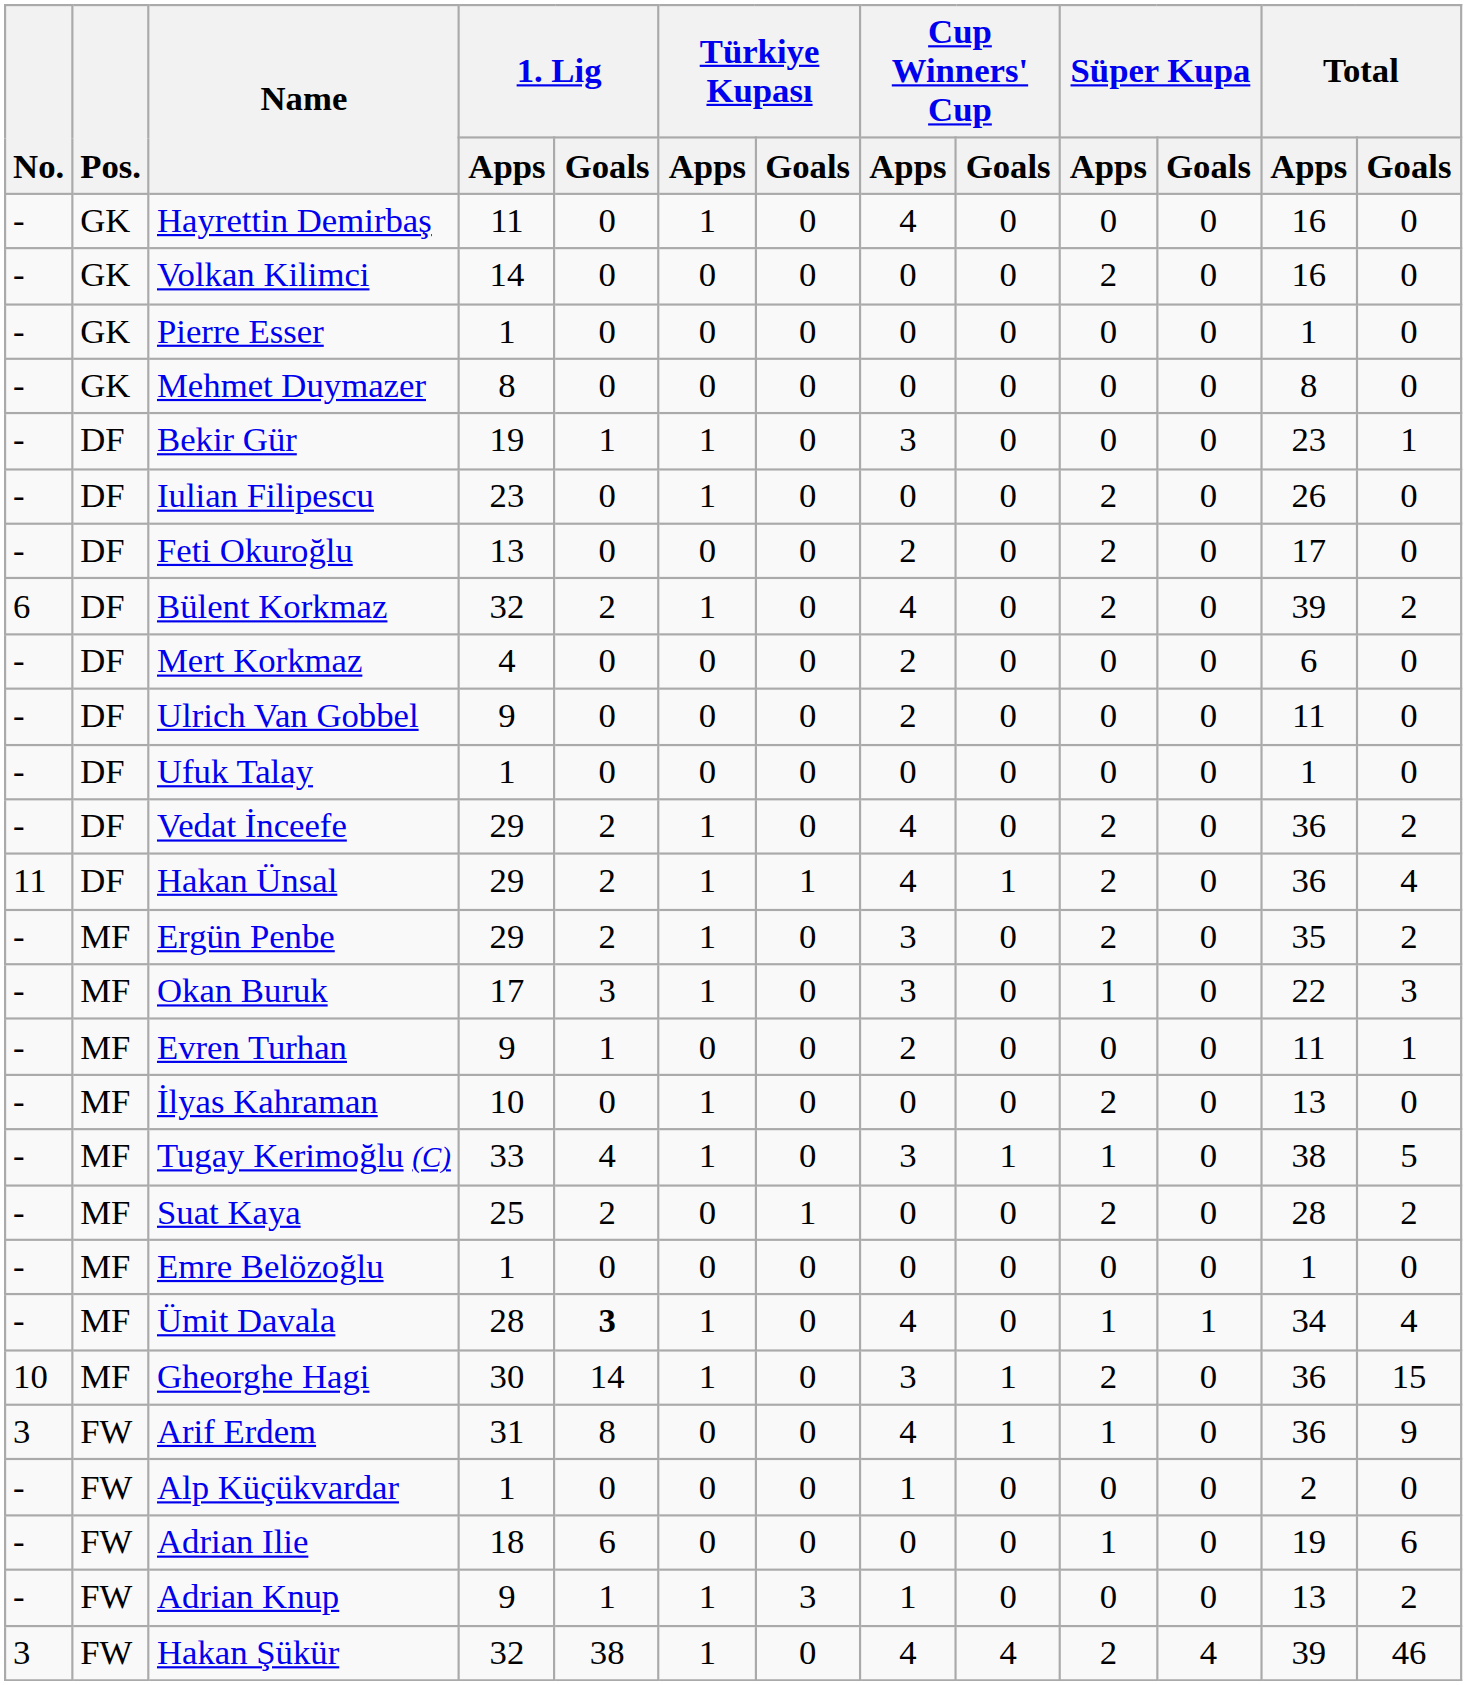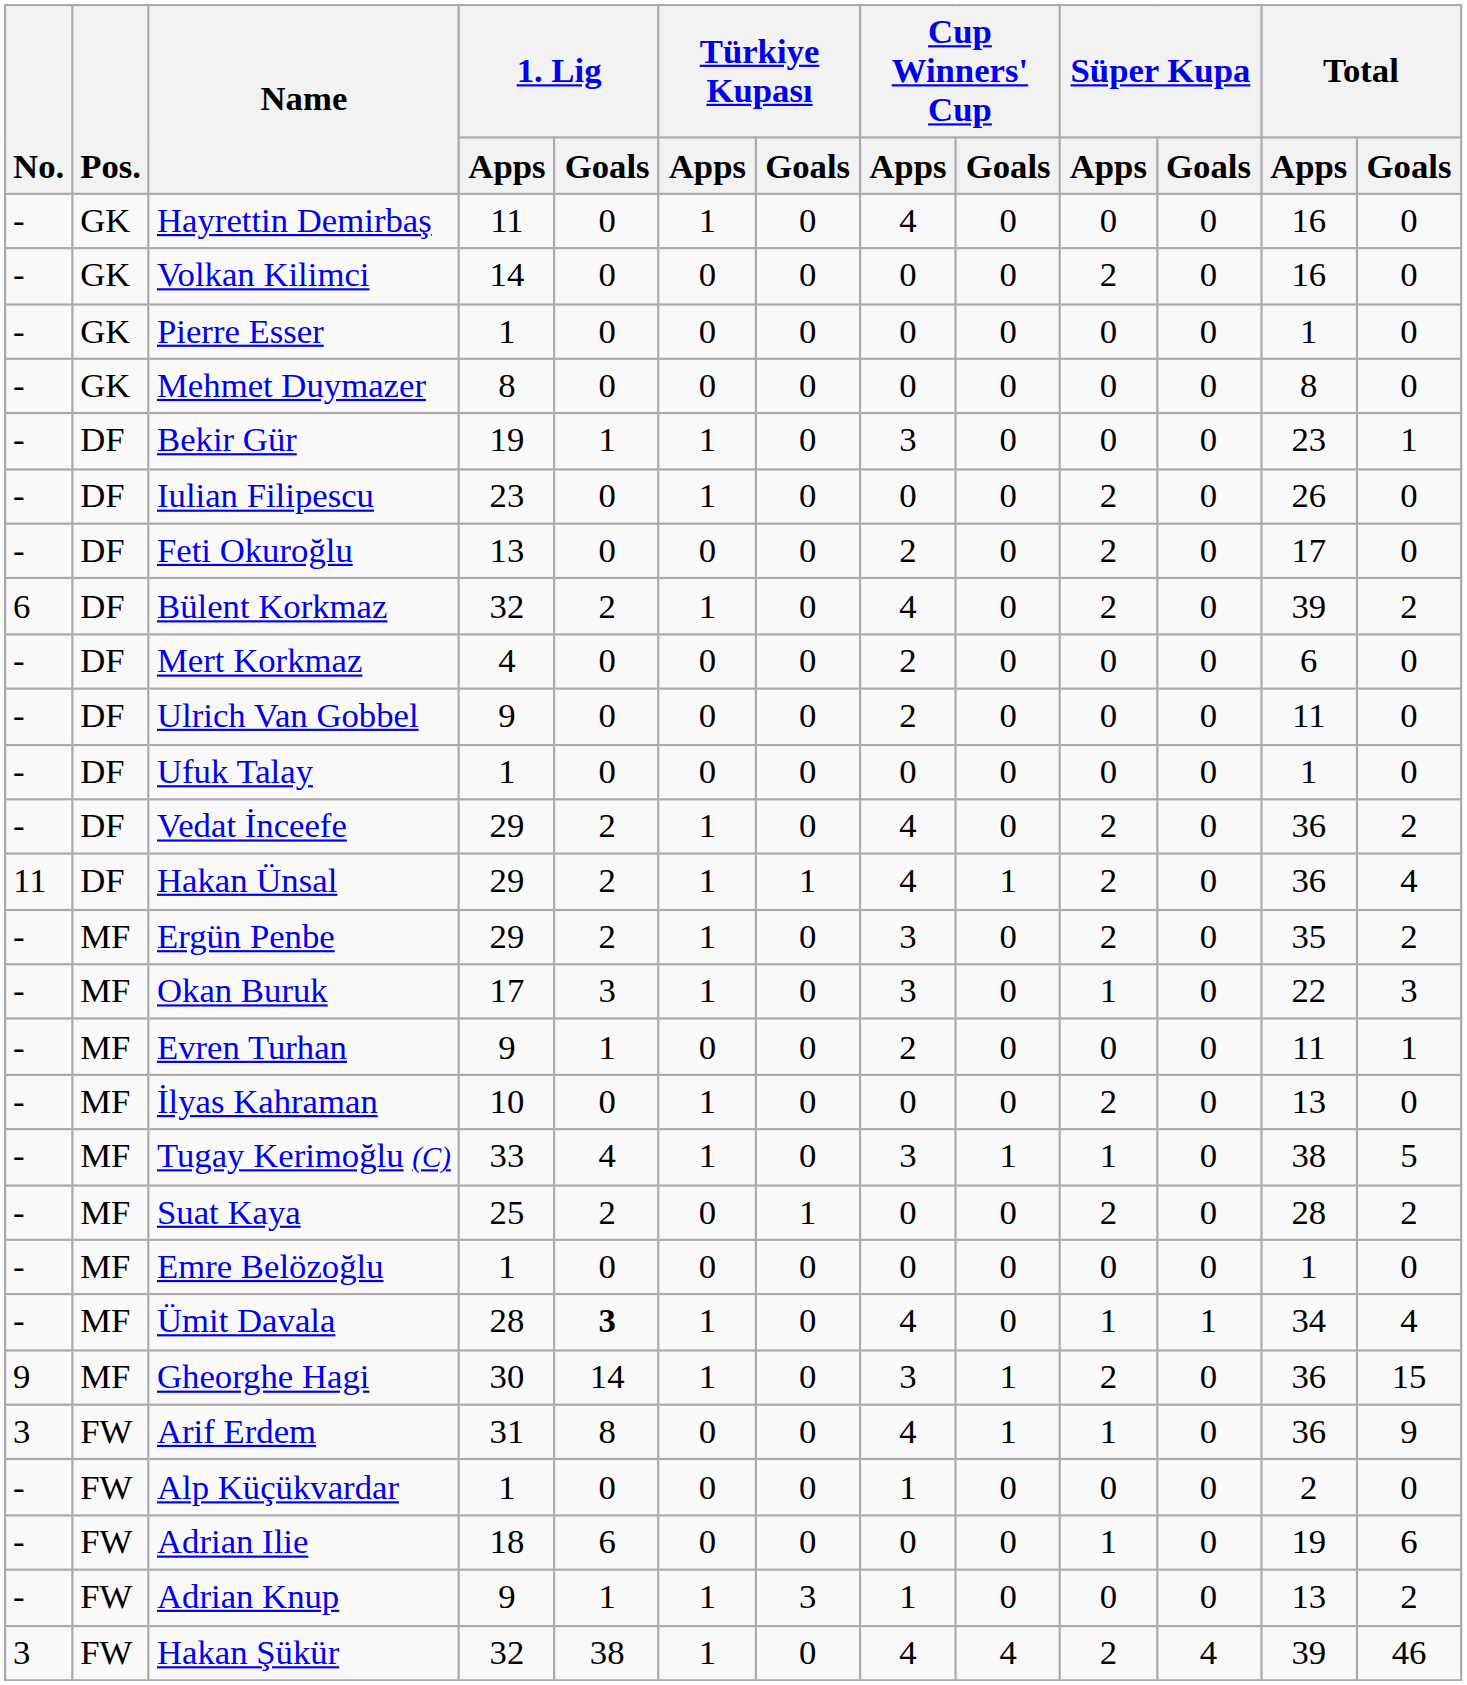 <table class="wikitable" style="text-align:center">
 <tr>
 <th rowspan="2" style="vertical-align:bottom;">No.</th>
 <th rowspan="2" style="vertical-align:bottom;">Pos.</th>
 <th rowspan="2">Name</th>
 <th colspan="2" style="width:85px;"><a href='#'>1. Lig</a></th>
 <th colspan="2" style="width:85px;"><a href='#'>Türkiye Kupası</a></th>
 <th colspan="2" style="width:85px;"><a href='#'>Cup Winners' Cup</a></th>
 <th colspan="2" width="85"><a href='#'>Süper Kupa</a></th>
 <th colspan="2" style="width:85px;">Total</th>
 </tr>
 <tr>
 <th>Apps</th>
 <th>Goals</th>
 <th>Apps</th>
 <th>Goals</th>
 <th>Apps</th>
 <th>Goals</th>
 <th>Apps</th>
 <th>Goals</th>
 <th>Apps</th>
 <th>Goals</th>
 </tr>
 <tr>
 <td align="left">-</td>
 <td align="left">GK</td>
 <td align="left"> <a href='#'>Hayrettin Demirbaş</a></td>
 <td>11</td>
 <td>0</td>
 <td>1</td>
 <td>0</td>
 <td>4</td>
 <td>0</td>
 <td>0</td>
 <td>0</td>
 <td>16</td>
 <td>0</td>
 </tr>
 <tr>
 <td align="left">-</td>
 <td align="left">GK</td>
 <td align="left"> <a href='#'>Volkan Kilimci</a></td>
 <td>14</td>
 <td>0</td>
 <td>0</td>
 <td>0</td>
 <td>0</td>
 <td>0</td>
 <td>2</td>
 <td>0</td>
 <td>16</td>
 <td>0</td>
 </tr>
 <tr>
 <td align="left">-</td>
 <td align="left">GK</td>
 <td align="left"> <a href='#'>Pierre Esser</a></td>
 <td>1</td>
 <td>0</td>
 <td>0</td>
 <td>0</td>
 <td>0</td>
 <td>0</td>
 <td>0</td>
 <td>0</td>
 <td>1</td>
 <td>0</td>
 </tr>
 <tr>
 <td align="left">-</td>
 <td align="left">GK</td>
 <td align="left"> <a href='#'>Mehmet Duymazer</a></td>
 <td>8</td>
 <td>0</td>
 <td>0</td>
 <td>0</td>
 <td>0</td>
 <td>0</td>
 <td>0</td>
 <td>0</td>
 <td>8</td>
 <td>0</td>
 </tr>
 <tr>
 <td align="left">-</td>
 <td align="left">DF</td>
 <td align="left"> <a href='#'>Bekir Gür</a></td>
 <td>19</td>
 <td>1</td>
 <td>1</td>
 <td>0</td>
 <td>3</td>
 <td>0</td>
 <td>0</td>
 <td>0</td>
 <td>23</td>
 <td>1</td>
 </tr>
 <tr>
 <td align="left">-</td>
 <td align="left">DF</td>
 <td align="left"> <a href='#'>Iulian Filipescu</a></td>
 <td>23</td>
 <td>0</td>
 <td>1</td>
 <td>0</td>
 <td>0</td>
 <td>0</td>
 <td>2</td>
 <td>0</td>
 <td>26</td>
 <td>0</td>
 </tr>
 <tr>
 <td align="left">-</td>
 <td align="left">DF</td>
 <td align="left"> <a href='#'>Feti Okuroğlu</a></td>
 <td>13</td>
 <td>0</td>
 <td>0</td>
 <td>0</td>
 <td>2</td>
 <td>0</td>
 <td>2</td>
 <td>0</td>
 <td>17</td>
 <td>0</td>
 </tr>
 <tr>
 <td align="left">6</td>
 <td align="left">DF</td>
 <td align="left"> <a href='#'>Bülent Korkmaz</a></td>
 <td>32</td>
 <td>2</td>
 <td>1</td>
 <td>0</td>
 <td>4</td>
 <td>0</td>
 <td>2</td>
 <td>0</td>
 <td>39</td>
 <td>2</td>
 </tr>
 <tr>
 <td align="left">-</td>
 <td align="left">DF</td>
 <td align="left"> <a href='#'>Mert Korkmaz</a></td>
 <td>4</td>
 <td>0</td>
 <td>0</td>
 <td>0</td>
 <td>2</td>
 <td>0</td>
 <td>0</td>
 <td>0</td>
 <td>6</td>
 <td>0</td>
 </tr>
 <tr>
 <td align="left">-</td>
 <td align="left">DF</td>
 <td align="left"> <a href='#'>Ulrich Van Gobbel</a></td>
 <td>9</td>
 <td>0</td>
 <td>0</td>
 <td>0</td>
 <td>2</td>
 <td>0</td>
 <td>0</td>
 <td>0</td>
 <td>11</td>
 <td>0</td>
 </tr>
 <tr>
 <td align="left">-</td>
 <td align="left">DF</td>
 <td align="left"> <a href='#'>Ufuk Talay</a></td>
 <td>1</td>
 <td>0</td>
 <td>0</td>
 <td>0</td>
 <td>0</td>
 <td>0</td>
 <td>0</td>
 <td>0</td>
 <td>1</td>
 <td>0</td>
 </tr>
 <tr>
 <td align="left">-</td>
 <td align="left">DF</td>
 <td align="left"> <a href='#'>Vedat İnceefe</a></td>
 <td>29</td>
 <td>2</td>
 <td>1</td>
 <td>0</td>
 <td>4</td>
 <td>0</td>
 <td>2</td>
 <td>0</td>
 <td>36</td>
 <td>2</td>
 </tr>
 <tr>
 <td align="left">11</td>
 <td align="left">DF</td>
 <td align="left"> <a href='#'>Hakan Ünsal</a></td>
 <td>29</td>
 <td>2</td>
 <td>1</td>
 <td>1</td>
 <td>4</td>
 <td>1</td>
 <td>2</td>
 <td>0</td>
 <td>36</td>
 <td>4</td>
 </tr>
 <tr>
 <td align="left">-</td>
 <td align="left">MF</td>
 <td align="left"> <a href='#'>Ergün Penbe</a></td>
 <td>29</td>
 <td>2</td>
 <td>1</td>
 <td>0</td>
 <td>3</td>
 <td>0</td>
 <td>2</td>
 <td>0</td>
 <td>35</td>
 <td>2</td>
 </tr>
 <tr>
 <td align="left">-</td>
 <td align="left">MF</td>
 <td align="left"> <a href='#'>Okan Buruk</a></td>
 <td>17</td>
 <td>3</td>
 <td>1</td>
 <td>0</td>
 <td>3</td>
 <td>0</td>
 <td>1</td>
 <td>0</td>
 <td>22</td>
 <td>3</td>
 </tr>
 <tr>
 <td align="left">-</td>
 <td align="left">MF</td>
 <td align="left"> <a href='#'>Evren Turhan</a></td>
 <td>9</td>
 <td>1</td>
 <td>0</td>
 <td>0</td>
 <td>2</td>
 <td>0</td>
 <td>0</td>
 <td>0</td>
 <td>11</td>
 <td>1</td>
 </tr>
 <tr>
 <td align="left">-</td>
 <td align="left">MF</td>
 <td align="left"> <a href='#'>İlyas Kahraman</a></td>
 <td>10</td>
 <td>0</td>
 <td>1</td>
 <td>0</td>
 <td>0</td>
 <td>0</td>
 <td>2</td>
 <td>0</td>
 <td>13</td>
 <td>0</td>
 </tr>
 <tr>
 <td align="left">-</td>
 <td align="left">MF</td>
 <td align="left"> <a href='#'>Tugay Kerimoğlu</a> <small><em><a href='#'>(C)</a></em></small></td>
 <td>33</td>
 <td>4</td>
 <td>1</td>
 <td>0</td>
 <td>3</td>
 <td>1</td>
 <td>1</td>
 <td>0</td>
 <td>38</td>
 <td>5</td>
 </tr>
 <tr>
 <td align="left">-</td>
 <td align="left">MF</td>
 <td align="left"> <a href='#'>Suat Kaya</a></td>
 <td>25</td>
 <td>2</td>
 <td>0</td>
 <td>1</td>
 <td>0</td>
 <td>0</td>
 <td>2</td>
 <td>0</td>
 <td>28</td>
 <td>2</td>
 </tr>
 <tr>
 <td align="left">-</td>
 <td align="left">MF</td>
 <td align="left"> <a href='#'>Emre Belözoğlu</a></td>
 <td>1</td>
 <td>0</td>
 <td>0</td>
 <td>0</td>
 <td>0</td>
 <td>0</td>
 <td>0</td>
 <td>0</td>
 <td>1</td>
 <td>0</td>
 </tr>
 <tr>
 <td align="left">-</td>
 <td align="left">MF</td>
 <td align="left"> <a href='#'>Ümit Davala</a></td>
 <td>28</td>
 <td><strong>3</strong></td>
 <td>1</td>
 <td>0</td>
 <td>4</td>
 <td>0</td>
 <td>1</td>
 <td>1</td>
 <td>34</td>
 <td>4</td>
 </tr>
 <tr>
-<td align="left">10</td>
+<td align="left">9</td>
 <td align="left">MF</td>
 <td align="left"> <a href='#'>Gheorghe Hagi</a></td>
 <td>30</td>
 <td>14</td>
 <td>1</td>
 <td>0</td>
 <td>3</td>
 <td>1</td>
 <td>2</td>
 <td>0</td>
 <td>36</td>
 <td>15</td>
 </tr>
 <tr>
 <td align="left">3</td>
 <td align="left">FW</td>
 <td align="left"> <a href='#'>Arif Erdem</a></td>
 <td>31</td>
 <td>8</td>
 <td>0</td>
 <td>0</td>
 <td>4</td>
 <td>1</td>
 <td>1</td>
 <td>0</td>
 <td>36</td>
 <td>9</td>
 </tr>
 <tr>
 <td align="left">-</td>
 <td align="left">FW</td>
 <td align="left"> <a href='#'>Alp Küçükvardar</a></td>
 <td>1</td>
 <td>0</td>
 <td>0</td>
 <td>0</td>
 <td>1</td>
 <td>0</td>
 <td>0</td>
 <td>0</td>
 <td>2</td>
 <td>0</td>
 </tr>
 <tr>
 <td align="left">-</td>
 <td align="left">FW</td>
 <td align="left"> <a href='#'>Adrian Ilie</a></td>
 <td>18</td>
 <td>6</td>
 <td>0</td>
 <td>0</td>
 <td>0</td>
 <td>0</td>
 <td>1</td>
 <td>0</td>
 <td>19</td>
 <td>6</td>
 </tr>
 <tr>
 <td align="left">-</td>
 <td align="left">FW</td>
 <td align="left"> <a href='#'>Adrian Knup</a></td>
 <td>9</td>
 <td>1</td>
 <td>1</td>
 <td>3</td>
 <td>1</td>
 <td>0</td>
 <td>0</td>
 <td>0</td>
 <td>13</td>
 <td>2</td>
 </tr>
 <tr>
 <td align="left">3</td>
 <td align="left">FW</td>
 <td align="left"> <a href='#'>Hakan Şükür</a></td>
 <td>32</td>
 <td>38</td>
 <td>1</td>
 <td>0</td>
 <td>4</td>
 <td>4</td>
 <td>2</td>
 <td>4</td>
 <td>39</td>
 <td>46</td>
 </tr>
 </table>
